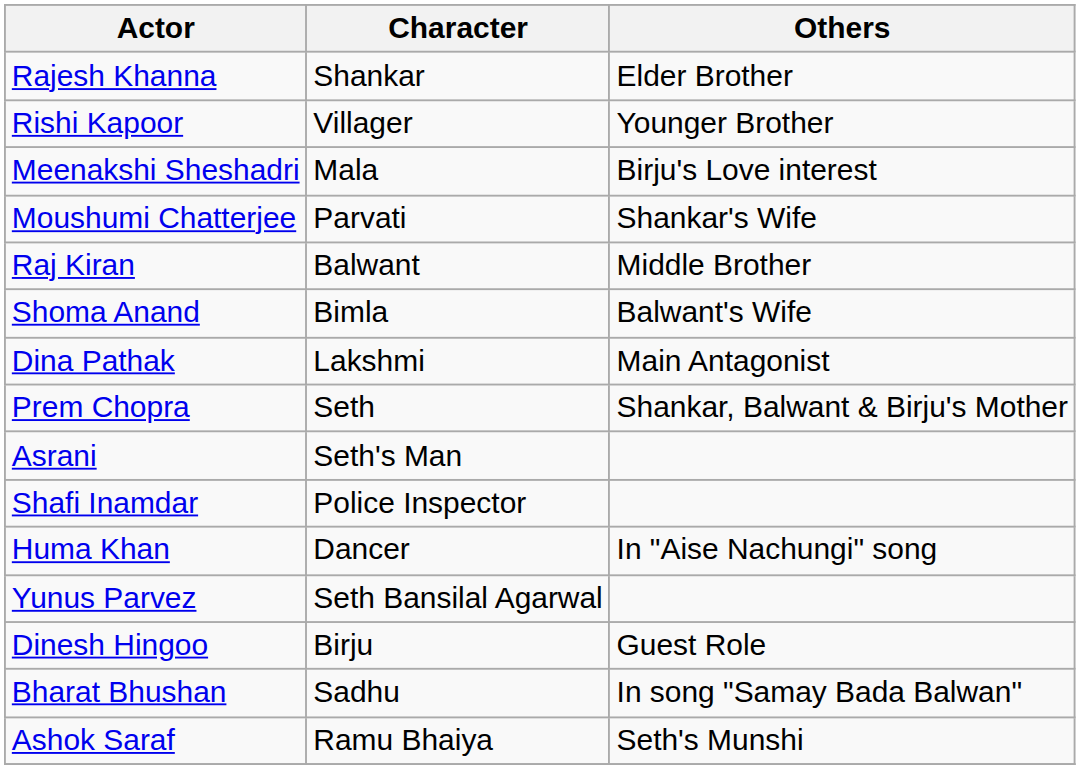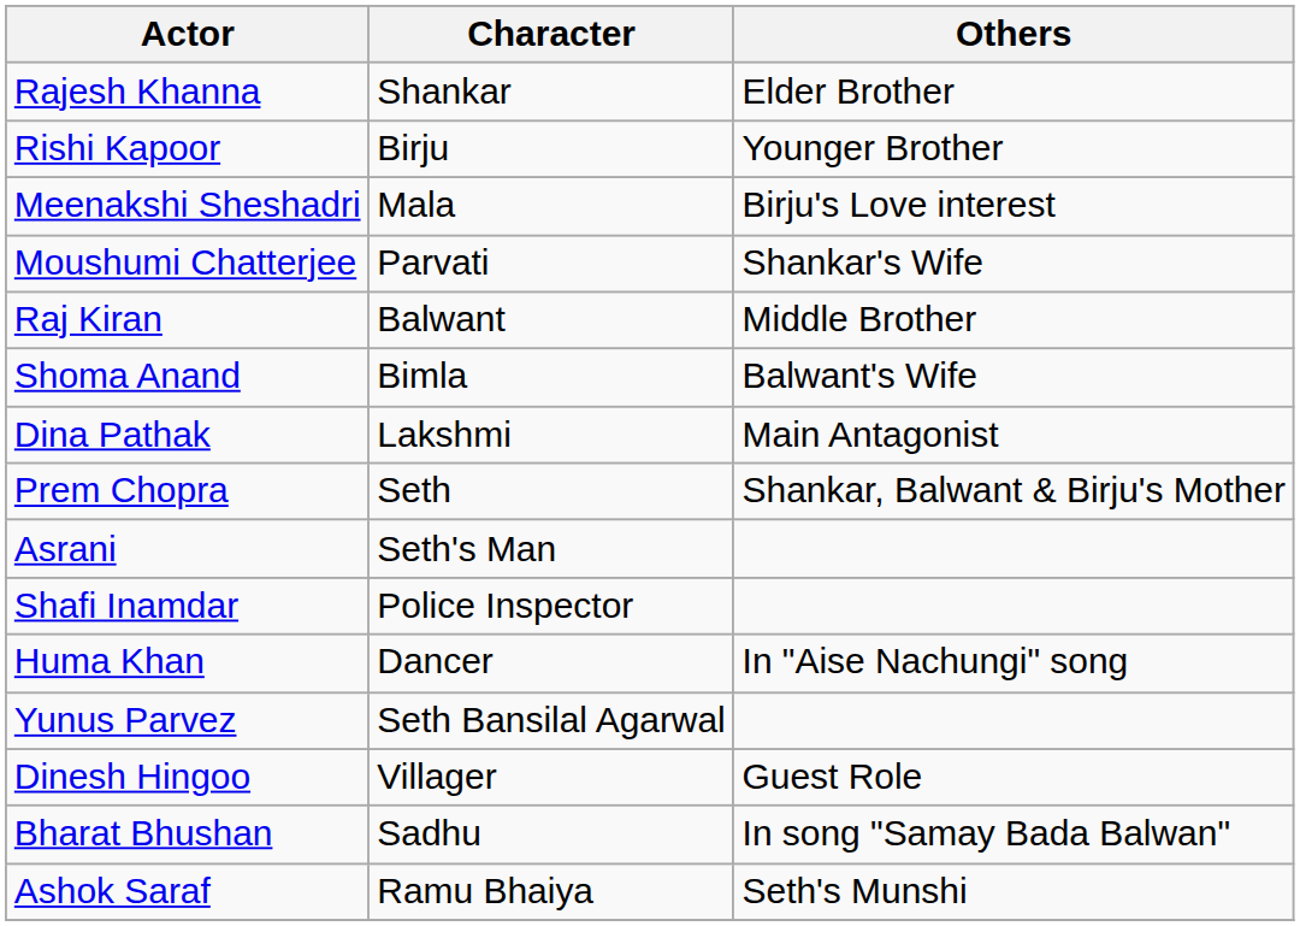 <table class="wikitable">
 <tr>
 <th>Actor</th>
 <th>Character</th>
 <th>Others</th>
 </tr>
 <tr>
 <td><a href='#'>Rajesh Khanna</a></td>
 <td>Shankar</td>
 <td>Elder Brother</td>
 </tr>
 <tr>
 <td><a href='#'>Rishi Kapoor</a></td>
-<td>Villager</td>
+<td>Birju</td>
 <td>Younger Brother</td>
 </tr>
 <tr>
 <td><a href='#'>Meenakshi Sheshadri</a></td>
 <td>Mala</td>
 <td>Birju's Love interest</td>
 </tr>
 <tr>
 <td><a href='#'>Moushumi Chatterjee</a></td>
 <td>Parvati</td>
 <td>Shankar's Wife</td>
 </tr>
 <tr>
 <td><a href='#'>Raj Kiran</a></td>
 <td>Balwant</td>
 <td>Middle Brother</td>
 </tr>
 <tr>
 <td><a href='#'>Shoma Anand</a></td>
 <td>Bimla</td>
 <td>Balwant's Wife</td>
 </tr>
 <tr>
 <td><a href='#'>Dina Pathak</a></td>
 <td>Lakshmi</td>
 <td>Main Antagonist</td>
 </tr>
 <tr>
 <td><a href='#'>Prem Chopra</a></td>
 <td>Seth</td>
 <td>Shankar, Balwant & Birju's Mother</td>
 </tr>
 <tr>
 <td><a href='#'>Asrani</a></td>
 <td>Seth's Man</td>
 <td></td>
 </tr>
 <tr>
 <td><a href='#'>Shafi Inamdar</a></td>
 <td>Police Inspector</td>
 <td></td>
 </tr>
 <tr>
 <td><a href='#'>Huma Khan</a></td>
 <td>Dancer</td>
 <td>In "Aise Nachungi" song</td>
 </tr>
 <tr>
 <td><a href='#'>Yunus Parvez</a></td>
 <td>Seth Bansilal Agarwal</td>
 <td></td>
 </tr>
 <tr>
 <td><a href='#'>Dinesh Hingoo</a></td>
-<td>Birju</td>
+<td>Villager</td>
 <td>Guest Role</td>
 </tr>
 <tr>
 <td><a href='#'>Bharat Bhushan</a></td>
 <td>Sadhu</td>
 <td>In song "Samay Bada Balwan"</td>
 </tr>
 <tr>
 <td><a href='#'>Ashok Saraf</a></td>
 <td>Ramu Bhaiya</td>
 <td>Seth's Munshi</td>
 </tr>
 <tr>
 </tr>
 </table>
